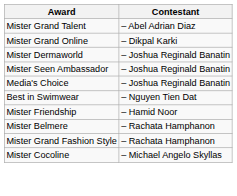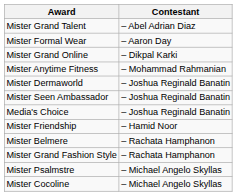 <table class="wikitable sortable" style="font-size:85%">
 <tr>
 <th>Award</th>
 <th>Contestant</th>
 </tr>
 <tr>
 <td>Mister Grand Talent</td>
 <td><strong></strong> – Abel Adrian Diaz</td>
 </tr>
 <tr>
+<td>Mister Formal Wear</td>
+<td><strong></strong> – Aaron Day</td>
+</tr>
+<tr>
 <td>Mister Grand Online</td>
 <td><strong></strong> – Dikpal Karki</td>
+</tr>
+<tr>
+<td>Mister Anytime Fitness</td>
+<td><strong></strong> – Mohammad Rahmanian</td>
 </tr>
 <tr>
 <td>Mister Dermaworld</td>
 <td><strong></strong> – Joshua Reginald Banatin</td>
 </tr>
 <tr>
 <td>Mister Seen Ambassador</td>
 <td><strong></strong> – Joshua Reginald Banatin</td>
 </tr>
 <tr>
 <td>Media's Choice</td>
 <td><strong></strong> – Joshua Reginald Banatin</td>
 </tr>
 <tr>
-<td>Best in Swimwear</td>
-<td><strong></strong> – Nguyen Tien Dat</td>
-</tr>
-<tr>
 <td>Mister Friendship</td>
 <td><strong></strong> – Hamid Noor</td>
 </tr>
 <tr>
 <td>Mister Belmere</td>
 <td><strong></strong> – Rachata Hamphanon</td>
 </tr>
 <tr>
 <td>Mister Grand Fashion Style</td>
 <td><strong></strong> – Rachata Hamphanon</td>
 </tr>
 <tr>
+<td>Mister Psalmstre</td>
+<td><strong></strong> – Michael Angelo Skyllas</td>
+</tr>
+<tr>
 <td>Mister Cocoline</td>
 <td><strong></strong> – Michael Angelo Skyllas</td>
 </tr>
 </table>
